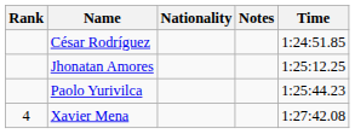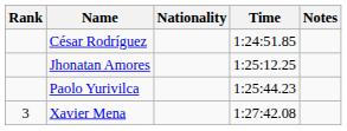 <table class="wikitable sortable" style="text-align:center;font-size:95%">
 <tr>
 <th>Rank</th>
 <th>Name</th>
 <th>Nationality</th>
+<th>Time</th>
 <th>Notes</th>
-<th>Time</th>
 </tr>
 <tr>
 <td></td>
 <td align=left><a href='#'>César Rodríguez</a></td>
 <td align=left></td>
+<td>1:24:51.85</td>
 <td></td>
-<td>1:24:51.85</td>
 </tr>
 <tr>
 <td></td>
 <td align=left><a href='#'>Jhonatan Amores</a></td>
 <td align=left></td>
+<td>1:25:12.25</td>
 <td></td>
-<td>1:25:12.25</td>
 </tr>
 <tr>
 <td></td>
 <td align=left><a href='#'>Paolo Yurivilca</a></td>
 <td align=left></td>
+<td>1:25:44.23</td>
 <td></td>
-<td>1:25:44.23</td>
 </tr>
 <tr>
-<td>4</td>
+<td>3</td>
 <td align=left><a href='#'>Xavier Mena</a></td>
 <td align=left></td>
+<td>1:27:42.08</td>
 <td></td>
-<td>1:27:42.08</td>
 </tr>
 </table>
